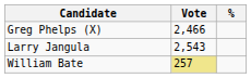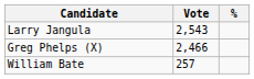 <table class="wikitable">
 <tr>
 <th bgcolor="#DDDDFF" width="200px">Candidate</th>
 <th bgcolor="#DDDDFF" width="50px">Vote</th>
 <th bgcolor="#DDDDFF" width="30px">%</th>
 </tr>
 <tr>
+<td>Larry Jangula</td>
+<td>2,543</td>
+<td></td>
+</tr>
+<tr>
 <td>Greg Phelps (X)</td>
 <td>2,466</td>
 <td></td>
 </tr>
 <tr>
-<td>Larry Jangula</td>
-<td>2,543</td>
-<td></td>
-</tr>
-<tr>
 <td>William Bate</td>
-<td style="background: khaki;">257</td>
+<td>257</td>
 <td></td>
 </tr>
 </table>
